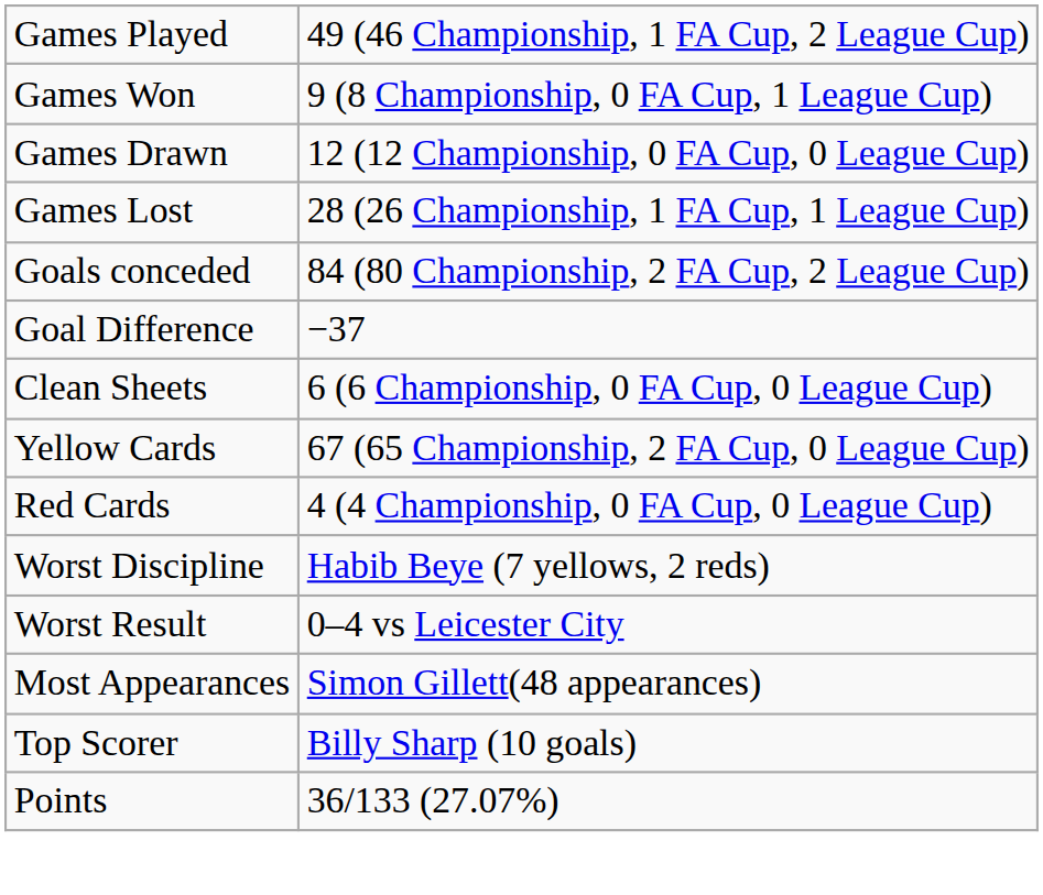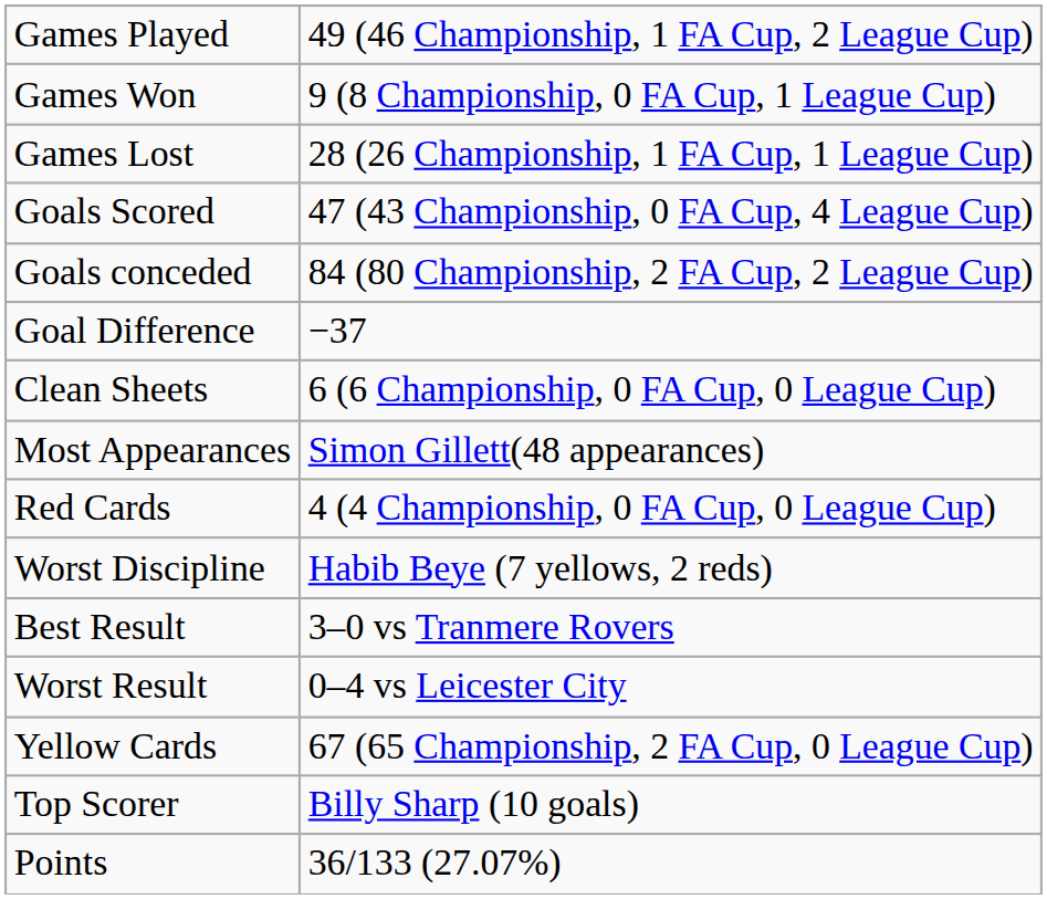 <table class="wikitable">
 <tr>
 <td>Games Played</td>
 <td>49 (46 <a href='#'>Championship</a>, 1 <a href='#'>FA Cup</a>, 2 <a href='#'>League Cup</a>)</td>
 </tr>
 <tr>
 <td>Games Won</td>
 <td>9 (8 <a href='#'>Championship</a>, 0 <a href='#'>FA Cup</a>, 1 <a href='#'>League Cup</a>)</td>
 </tr>
 <tr>
-<td>Games Drawn</td>
-<td>12 (12 <a href='#'>Championship</a>, 0 <a href='#'>FA Cup</a>, 0 <a href='#'>League Cup</a>)</td>
+<td>Games Lost</td>
+<td>28 (26 <a href='#'>Championship</a>, 1 <a href='#'>FA Cup</a>, 1 <a href='#'>League Cup</a>)</td>
 </tr>
 <tr>
-<td>Games Lost</td>
-<td>28 (26 <a href='#'>Championship</a>, 1 <a href='#'>FA Cup</a>, 1 <a href='#'>League Cup</a>)</td>
+<td>Goals Scored</td>
+<td>47 (43 <a href='#'>Championship</a>, 0 <a href='#'>FA Cup</a>, 4 <a href='#'>League Cup</a>)</td>
 </tr>
 <tr>
 <td>Goals conceded</td>
 <td>84 (80 <a href='#'>Championship</a>, 2 <a href='#'>FA Cup</a>, 2 <a href='#'>League Cup</a>)</td>
 </tr>
 <tr>
 <td>Goal Difference</td>
 <td>−37</td>
 </tr>
 <tr>
 <td>Clean Sheets</td>
 <td>6 (6 <a href='#'>Championship</a>, 0 <a href='#'>FA Cup</a>, 0 <a href='#'>League Cup</a>)</td>
 </tr>
 <tr>
-<td>Yellow Cards</td>
-<td>67 (65 <a href='#'>Championship</a>, 2 <a href='#'>FA Cup</a>, 0 <a href='#'>League Cup</a>)</td>
+<td>Most Appearances</td>
+<td><a href='#'>Simon Gillett</a>(48 appearances)</td>
 </tr>
 <tr>
 <td>Red Cards</td>
 <td>4 (4 <a href='#'>Championship</a>, 0 <a href='#'>FA Cup</a>, 0 <a href='#'>League Cup</a>)</td>
 </tr>
 <tr>
 <td>Worst Discipline</td>
 <td><a href='#'>Habib Beye</a> (7 yellows, 2 reds)</td>
 </tr>
 <tr>
+<td>Best Result</td>
+<td>3–0 vs <a href='#'>Tranmere Rovers</a></td>
+</tr>
+<tr>
 <td>Worst Result</td>
 <td>0–4 vs <a href='#'>Leicester City</a></td>
 </tr>
 <tr>
-<td>Most Appearances</td>
-<td><a href='#'>Simon Gillett</a>(48 appearances)</td>
+<td>Yellow Cards</td>
+<td>67 (65 <a href='#'>Championship</a>, 2 <a href='#'>FA Cup</a>, 0 <a href='#'>League Cup</a>)</td>
 </tr>
 <tr>
 <td>Top Scorer</td>
 <td><a href='#'>Billy Sharp</a> (10 goals)</td>
 </tr>
 <tr>
 <td>Points</td>
 <td>36/133 (27.07%)</td>
 </tr>
 </table>
